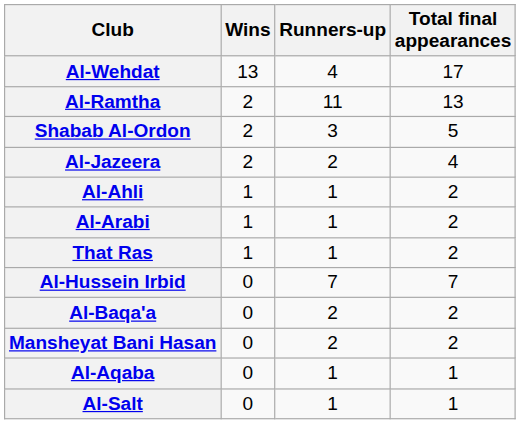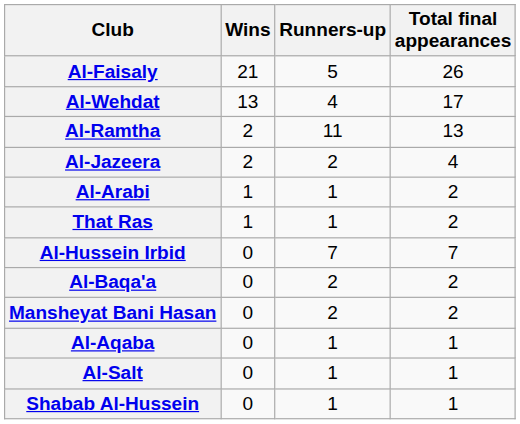 <table class="wikitable sortable plainrowheaders" style="text-align:center">
 <tr>
 <th scope="col">Club</th>
 <th scope="col">Wins</th>
 <th scope="col">Runners-up</th>
 <th scope="col">Total final<br>appearances</th>
+</tr>
+<tr>
+<th scope="row"><a href='#'>Al-Faisaly</a></th>
+<td>21</td>
+<td>5</td>
+<td>26</td>
 </tr>
 <tr>
 <th scope="row"><a href='#'>Al-Wehdat</a></th>
 <td>13</td>
 <td>4</td>
 <td>17</td>
 </tr>
 <tr>
 <th scope="row"><a href='#'>Al-Ramtha</a></th>
 <td>2</td>
 <td>11</td>
 <td>13</td>
 </tr>
 <tr>
-<th scope="row"><a href='#'>Shabab Al-Ordon</a></th>
-<td>2</td>
-<td>3</td>
-<td>5</td>
-</tr>
-<tr>
 <th scope="row"><a href='#'>Al-Jazeera</a></th>
 <td>2</td>
 <td>2</td>
 <td>4</td>
-</tr>
-<tr>
-<th scope="row"><a href='#'>Al-Ahli</a></th>
-<td>1</td>
-<td>1</td>
-<td>2</td>
 </tr>
 <tr>
 <th scope="row"><a href='#'>Al-Arabi</a></th>
 <td>1</td>
 <td>1</td>
 <td>2</td>
 </tr>
 <tr>
 <th scope="row"><a href='#'>That Ras</a></th>
 <td>1</td>
 <td>1</td>
 <td>2</td>
 </tr>
 <tr>
 <th scope="row"><a href='#'>Al-Hussein Irbid</a></th>
 <td>0</td>
 <td>7</td>
 <td>7</td>
 </tr>
 <tr>
 <th scope="row"><a href='#'>Al-Baqa'a</a></th>
 <td>0</td>
 <td>2</td>
 <td>2</td>
 </tr>
 <tr>
 <th scope="row"><a href='#'>Mansheyat Bani Hasan</a></th>
 <td>0</td>
 <td>2</td>
 <td>2</td>
 </tr>
 <tr>
 <th scope="row"><a href='#'> Al-Aqaba</a></th>
 <td>0</td>
 <td>1</td>
 <td>1</td>
 </tr>
 <tr>
 <th scope="row"><a href='#'>Al-Salt</a></th>
 <td>0</td>
 <td>1</td>
 <td>1</td>
 </tr>
+<tr>
+<th scope="row"><a href='#'>Shabab Al-Hussein</a></th>
+<td>0</td>
+<td>1</td>
+<td>1</td>
+</tr>
 </table>
